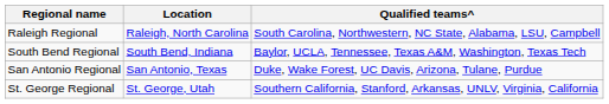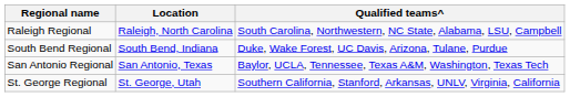 <table class="wikitable">
 <tr>
 <th>Regional name</th>
 <th>Location</th>
 <th>Qualified teams^</th>
 </tr>
 <tr>
 <td>Raleigh Regional</td>
 <td><a href='#'>Raleigh, North Carolina</a></td>
 <td><a href='#'>South Carolina</a>, <a href='#'>Northwestern</a>, <a href='#'>NC State</a>, <a href='#'>Alabama</a>, <a href='#'>LSU</a>, <a href='#'>Campbell</a></td>
 </tr>
 <tr>
 <td>South Bend Regional</td>
 <td><a href='#'>South Bend, Indiana</a></td>
-<td><a href='#'>Baylor</a>, <a href='#'>UCLA</a>, <a href='#'>Tennessee</a>, <a href='#'>Texas A&M</a>, <a href='#'>Washington</a>, <a href='#'>Texas Tech</a></td>
+<td><a href='#'>Duke</a>, <a href='#'>Wake Forest</a>, <a href='#'>UC Davis</a>, <a href='#'>Arizona</a>, <a href='#'>Tulane</a>, <a href='#'>Purdue</a></td>
 </tr>
 <tr>
 <td>San Antonio Regional</td>
 <td><a href='#'>San Antonio, Texas</a></td>
-<td><a href='#'>Duke</a>, <a href='#'>Wake Forest</a>, <a href='#'>UC Davis</a>, <a href='#'>Arizona</a>, <a href='#'>Tulane</a>, <a href='#'>Purdue</a></td>
+<td><a href='#'>Baylor</a>, <a href='#'>UCLA</a>, <a href='#'>Tennessee</a>, <a href='#'>Texas A&M</a>, <a href='#'>Washington</a>, <a href='#'>Texas Tech</a></td>
 </tr>
 <tr>
 <td>St. George Regional</td>
 <td><a href='#'>St. George, Utah</a></td>
 <td><a href='#'>Southern California</a>, <a href='#'>Stanford</a>, <a href='#'>Arkansas</a>, <a href='#'>UNLV</a>, <a href='#'>Virginia</a>, <a href='#'>California</a></td>
 </tr>
 </table>
